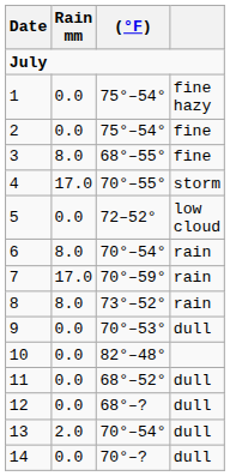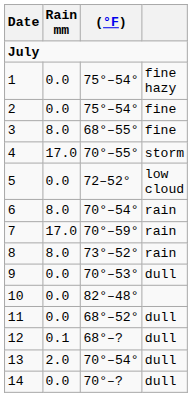 <table class="wikitable" align=right style="margin:0 0 1em 1em">
 <tr>
 <th>Date</th>
 <th>Rain<br>mm</th>
 <th>(<a href='#'>°F</a>)</th>
 <th></th>
 </tr>
 <tr>
 <td colspan=4><strong>July</strong></td>
 </tr>
 <tr>
 <td>1</td>
 <td>0.0</td>
 <td>75°–54°</td>
 <td>fine<br>hazy</td>
 </tr>
 <tr>
 <td>2</td>
 <td>0.0</td>
 <td>75°–54°</td>
 <td>fine</td>
 </tr>
 <tr>
 <td>3</td>
 <td>8.0</td>
 <td>68°–55°</td>
 <td>fine</td>
 </tr>
 <tr>
 <td>4</td>
 <td>17.0</td>
 <td>70°–55°</td>
 <td>storm</td>
 </tr>
 <tr>
 <td>5</td>
 <td>0.0</td>
 <td>72–52°</td>
 <td>low<br>cloud</td>
 </tr>
 <tr>
 <td>6</td>
 <td>8.0</td>
 <td>70°–54°</td>
 <td>rain</td>
 </tr>
 <tr>
 <td>7</td>
 <td>17.0</td>
 <td>70°–59°</td>
 <td>rain</td>
 </tr>
 <tr>
 <td>8</td>
 <td>8.0</td>
 <td>73°–52°</td>
 <td>rain</td>
 </tr>
 <tr>
 <td>9</td>
 <td>0.0</td>
 <td>70°–53°</td>
 <td>dull</td>
 </tr>
 <tr>
 <td>10</td>
 <td>0.0</td>
 <td>82°–48°</td>
 <td></td>
 </tr>
 <tr>
 <td>11</td>
 <td>0.0</td>
 <td>68°–52°</td>
 <td>dull</td>
 </tr>
 <tr>
 <td>12</td>
-<td>0.0</td>
+<td>0.1</td>
 <td>68°–?</td>
 <td>dull</td>
 </tr>
 <tr>
 <td>13</td>
 <td>2.0</td>
 <td>70°–54°</td>
 <td>dull</td>
 </tr>
 <tr>
 <td>14</td>
 <td>0.0</td>
 <td>70°–?</td>
 <td>dull</td>
 </tr>
 </table>
